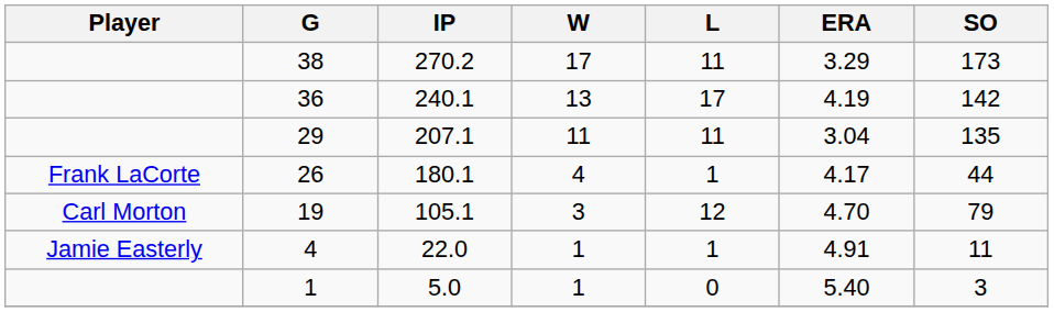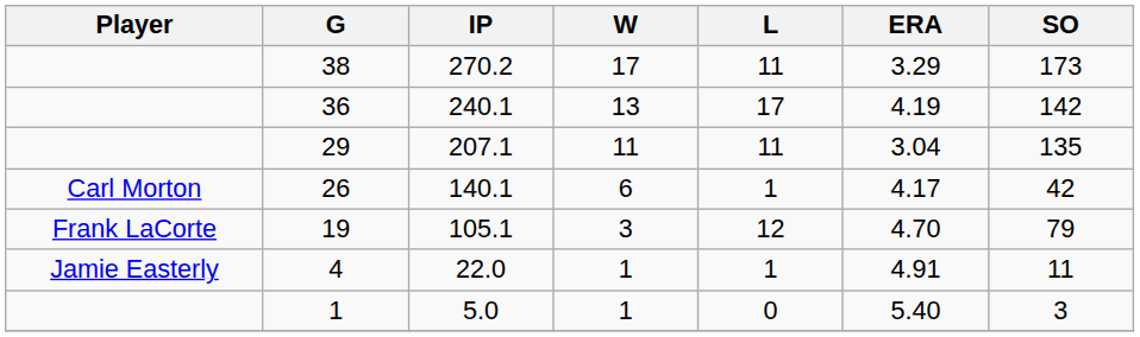 <table class="wikitable sortable">
 <tr>
 <th bgcolor="#DDDDFF" width="16%">Player</th>
 <th bgcolor="#DDDDFF" width="9%">G</th>
 <th bgcolor="#DDDDFF" width="9%">IP</th>
 <th bgcolor="#DDDDFF" width="9%">W</th>
 <th bgcolor="#DDDDFF" width="9%">L</th>
 <th bgcolor="#DDDDFF" width="9%">ERA</th>
 <th bgcolor="#DDDDFF" width="9%">SO</th>
 </tr>
 <tr align="center">
 <td></td>
 <td>38</td>
 <td>270.2</td>
 <td>17</td>
 <td>11</td>
 <td>3.29</td>
 <td>173</td>
 </tr>
 <tr align="center">
 <td></td>
 <td>36</td>
 <td>240.1</td>
 <td>13</td>
 <td>17</td>
 <td>4.19</td>
 <td>142</td>
 </tr>
 <tr align="center">
 <td></td>
 <td>29</td>
 <td>207.1</td>
 <td>11</td>
 <td>11</td>
 <td>3.04</td>
 <td>135</td>
 </tr>
 <tr align="center">
-<td><a href='#'>Frank LaCorte</a></td>
+<td><a href='#'>Carl Morton</a></td>
 <td>26</td>
-<td>180.1</td>
-<td>4</td>
+<td>140.1</td>
+<td>6</td>
 <td>1</td>
 <td>4.17</td>
-<td>44</td>
+<td>42</td>
 </tr>
 <tr align=center>
-<td><a href='#'>Carl Morton</a></td>
+<td><a href='#'>Frank LaCorte</a></td>
 <td>19</td>
 <td>105.1</td>
 <td>3</td>
 <td>12</td>
 <td>4.70</td>
 <td>79</td>
 </tr>
 <tr align=center>
 <td><a href='#'>Jamie Easterly</a></td>
 <td>4</td>
 <td>22.0</td>
 <td>1</td>
 <td>1</td>
 <td>4.91</td>
 <td>11</td>
 </tr>
 <tr align=center>
 <td></td>
 <td>1</td>
 <td>5.0</td>
 <td>1</td>
 <td>0</td>
 <td>5.40</td>
 <td>3</td>
 </tr>
 <tr align="center">
 </tr>
 </table>
